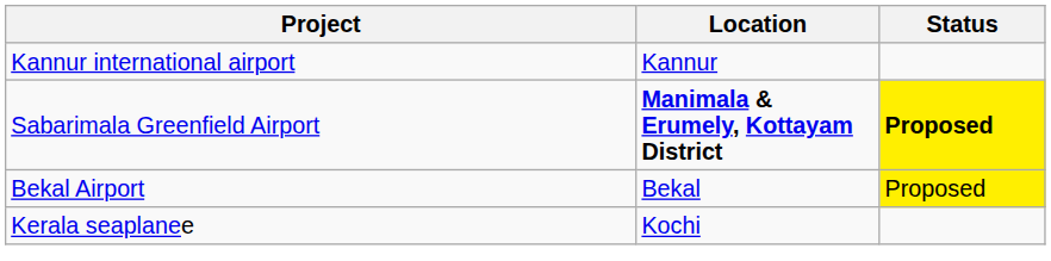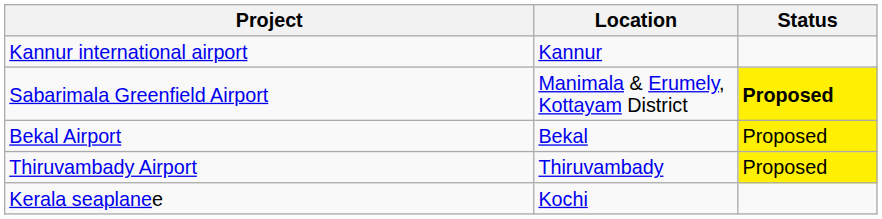 <table class="wikitable sortable" style="font-size: 95%;">
 <tr>
 <th width=400px>Project</th>
 <th width=150px>Location</th>
 <th width=100px>Status</th>
 </tr>
 <tr>
 <td><a href='#'>Kannur international airport</a></td>
 <td><a href='#'>Kannur</a></td>
 <td></td>
 </tr>
 <tr>
 <td><a href='#'>Sabarimala Greenfield Airport</a></td>
-<td><strong><a href='#'>Manimala</a> & <a href='#'>Erumely</a>, <a href='#'>Kottayam</a> District</strong></td>
+<td><a href='#'>Manimala</a> & <a href='#'>Erumely</a>, <a href='#'>Kottayam</a> District</td>
 <td style="background-color:#FFEF00;"><strong>Proposed</strong></td>
 </tr>
 <tr>
 <td><a href='#'>Bekal Airport</a></td>
 <td><a href='#'>Bekal</a></td>
 <td style="background-color:#FFEF00;">Proposed</td>
 </tr>
 <tr>
+<td><a href='#'>Thiruvambady Airport</a></td>
+<td><a href='#'>Thiruvambady</a></td>
+<td style="background-color:#FFEF00;">Proposed</td>
+</tr>
+<tr>
 <td><a href='#'>Kerala seaplane</a>e</td>
 <td><a href='#'>Kochi</a></td>
 <td></td>
 </tr>
 </table>
